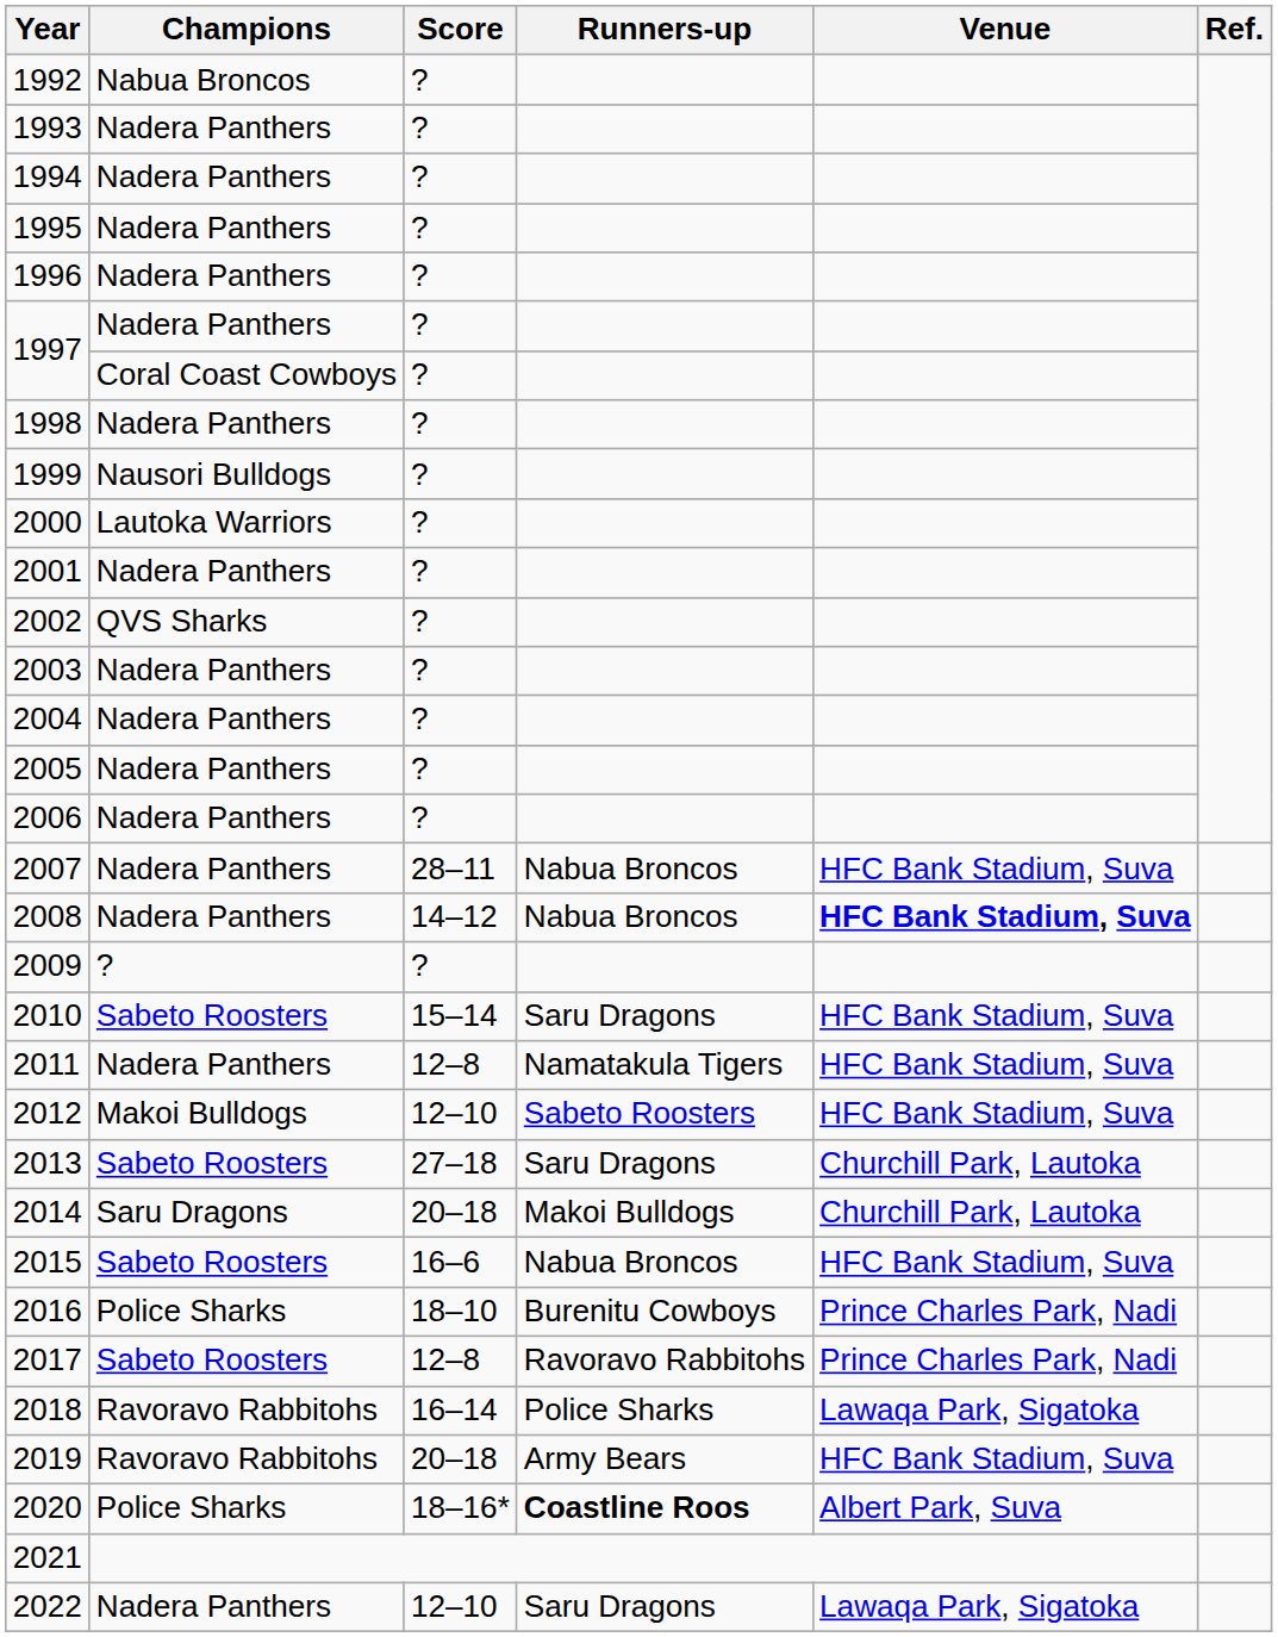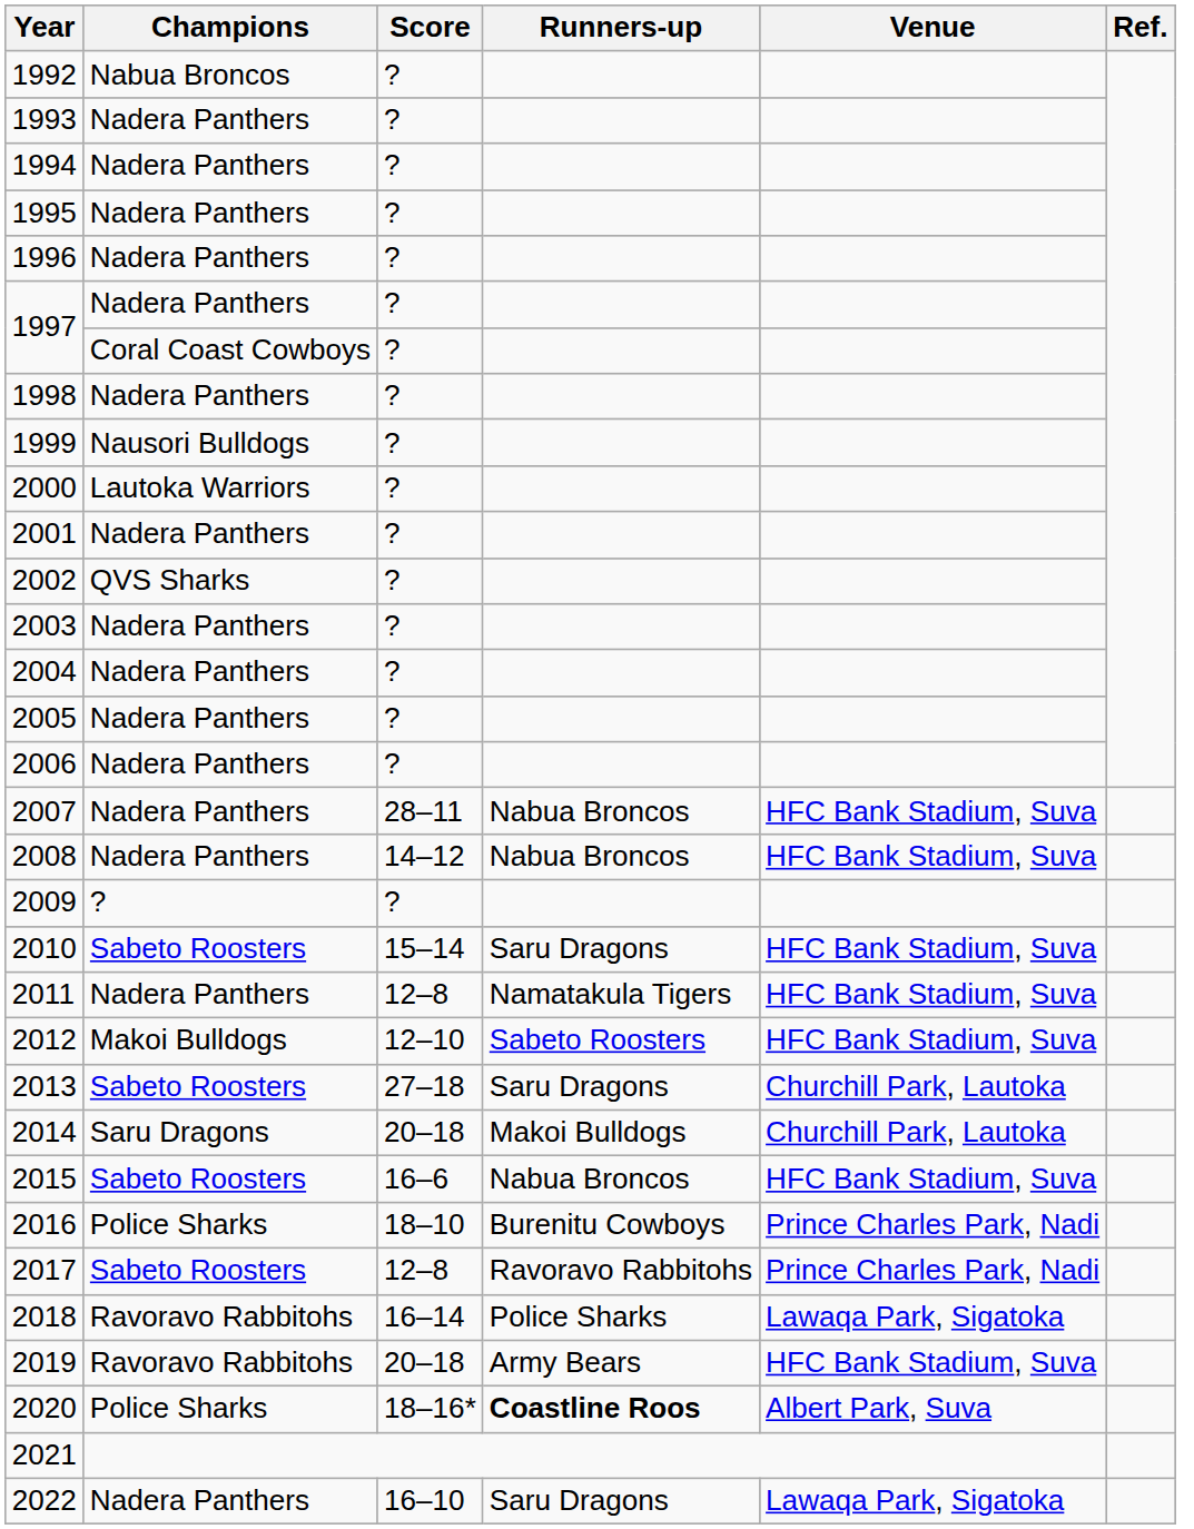 <table class="wikitable">
 <tr>
 <th>Year</th>
 <th>Champions</th>
 <th>Score</th>
 <th>Runners-up</th>
 <th>Venue</th>
 <th>Ref.</th>
 </tr>
 <tr>
 <td>1992</td>
 <td> Nabua Broncos</td>
 <td>?</td>
 <td></td>
 <td></td>
 <td rowspan=16></td>
 </tr>
 <tr>
 <td>1993</td>
 <td> Nadera Panthers</td>
 <td>?</td>
 <td></td>
 <td></td>
 </tr>
 <tr>
 <td>1994</td>
 <td> Nadera Panthers</td>
 <td>?</td>
 <td></td>
 <td></td>
 </tr>
 <tr>
 <td>1995</td>
 <td> Nadera Panthers</td>
 <td>?</td>
 <td></td>
 <td></td>
 </tr>
 <tr>
 <td>1996</td>
 <td> Nadera Panthers</td>
 <td>?</td>
 <td></td>
 <td></td>
 </tr>
 <tr>
 <td rowspan="2">1997</td>
 <td> Nadera Panthers</td>
 <td>?</td>
 <td></td>
 <td></td>
 </tr>
 <tr>
 <td>Coral Coast Cowboys</td>
 <td>?</td>
 <td></td>
 <td></td>
 </tr>
 <tr>
 <td>1998</td>
 <td> Nadera Panthers</td>
 <td>?</td>
 <td></td>
 <td></td>
 </tr>
 <tr>
 <td>1999</td>
 <td> Nausori Bulldogs</td>
 <td>?</td>
 <td></td>
 <td></td>
 </tr>
 <tr>
 <td>2000</td>
 <td>Lautoka Warriors</td>
 <td>?</td>
 <td></td>
 <td></td>
 </tr>
 <tr>
 <td>2001</td>
 <td> Nadera Panthers</td>
 <td>?</td>
 <td></td>
 <td></td>
 </tr>
 <tr>
 <td>2002</td>
 <td>QVS Sharks</td>
 <td>?</td>
 <td></td>
 <td></td>
 </tr>
 <tr>
 <td>2003</td>
 <td> Nadera Panthers</td>
 <td>?</td>
 <td></td>
 <td></td>
 </tr>
 <tr>
 <td>2004</td>
 <td> Nadera Panthers</td>
 <td>?</td>
 <td></td>
 <td></td>
 </tr>
 <tr>
 <td>2005</td>
 <td> Nadera Panthers</td>
 <td>?</td>
 <td></td>
 <td></td>
 </tr>
 <tr>
 <td>2006</td>
 <td> Nadera Panthers</td>
 <td>?</td>
 <td></td>
 <td></td>
 </tr>
 <tr>
 <td>2007</td>
 <td> Nadera Panthers</td>
 <td>28–11</td>
 <td> Nabua Broncos</td>
 <td><a href='#'>HFC Bank Stadium</a>, <a href='#'>Suva</a></td>
 <td></td>
 </tr>
 <tr>
 <td>2008</td>
 <td> Nadera Panthers</td>
 <td>14–12</td>
 <td> Nabua Broncos</td>
-<td><strong><a href='#'>HFC Bank Stadium</a>, <a href='#'>Suva</a></strong></td>
+<td><a href='#'>HFC Bank Stadium</a>, <a href='#'>Suva</a></td>
 <td></td>
 </tr>
 <tr>
 <td>2009</td>
 <td>?</td>
 <td>?</td>
 <td></td>
 <td></td>
 <td></td>
 </tr>
 <tr>
 <td>2010</td>
 <td> <a href='#'>Sabeto Roosters</a></td>
 <td>15–14</td>
 <td> Saru Dragons</td>
 <td><a href='#'>HFC Bank Stadium</a>, <a href='#'>Suva</a></td>
 <td></td>
 </tr>
 <tr>
 <td>2011</td>
 <td> Nadera Panthers</td>
 <td>12–8</td>
 <td> Namatakula Tigers</td>
 <td><a href='#'>HFC Bank Stadium</a>, <a href='#'>Suva</a></td>
 <td></td>
 </tr>
 <tr>
 <td>2012</td>
 <td> Makoi Bulldogs</td>
 <td>12–10</td>
 <td> <a href='#'>Sabeto Roosters</a></td>
 <td><a href='#'>HFC Bank Stadium</a>, <a href='#'>Suva</a></td>
 <td></td>
 </tr>
 <tr>
 <td>2013</td>
 <td> <a href='#'>Sabeto Roosters</a></td>
 <td>27–18</td>
 <td> Saru Dragons</td>
 <td><a href='#'>Churchill Park</a>, <a href='#'>Lautoka</a></td>
 <td></td>
 </tr>
 <tr>
 <td>2014</td>
 <td> Saru Dragons</td>
 <td>20–18</td>
 <td> Makoi Bulldogs</td>
 <td><a href='#'>Churchill Park</a>, <a href='#'>Lautoka</a></td>
 <td></td>
 </tr>
 <tr>
 <td>2015</td>
 <td> <a href='#'>Sabeto Roosters</a></td>
 <td>16–6</td>
 <td> Nabua Broncos</td>
 <td><a href='#'>HFC Bank Stadium</a>, <a href='#'>Suva</a></td>
 <td></td>
 </tr>
 <tr>
 <td>2016</td>
 <td> Police Sharks</td>
 <td>18–10</td>
 <td> Burenitu Cowboys</td>
 <td><a href='#'>Prince Charles Park</a>, <a href='#'>Nadi</a></td>
 <td></td>
 </tr>
 <tr>
 <td>2017</td>
 <td> <a href='#'>Sabeto Roosters</a></td>
 <td>12–8</td>
 <td> Ravoravo Rabbitohs</td>
 <td><a href='#'>Prince Charles Park</a>, <a href='#'>Nadi</a></td>
 <td></td>
 </tr>
 <tr>
 <td>2018</td>
 <td> Ravoravo Rabbitohs</td>
 <td>16–14</td>
 <td> Police Sharks</td>
 <td><a href='#'>Lawaqa Park</a>, <a href='#'>Sigatoka</a></td>
 <td></td>
 </tr>
 <tr>
 <td>2019</td>
 <td> Ravoravo Rabbitohs</td>
 <td>20–18</td>
 <td> Army Bears</td>
 <td><a href='#'>HFC Bank Stadium</a>, <a href='#'>Suva</a></td>
 <td></td>
 </tr>
 <tr>
 <td>2020</td>
 <td> Police Sharks</td>
 <td>18–16*</td>
 <td><strong> Coastline Roos</strong></td>
 <td><a href='#'>Albert Park</a>, <a href='#'>Suva</a></td>
 <td></td>
 </tr>
 <tr>
 <td>2021</td>
 <td colspan=4></td>
 <td></td>
 </tr>
 <tr>
 <td>2022</td>
 <td> Nadera Panthers</td>
-<td>12–10</td>
+<td>16–10</td>
 <td> Saru Dragons</td>
 <td><a href='#'>Lawaqa Park</a>, <a href='#'>Sigatoka</a></td>
 <td></td>
 </tr>
 </table>
